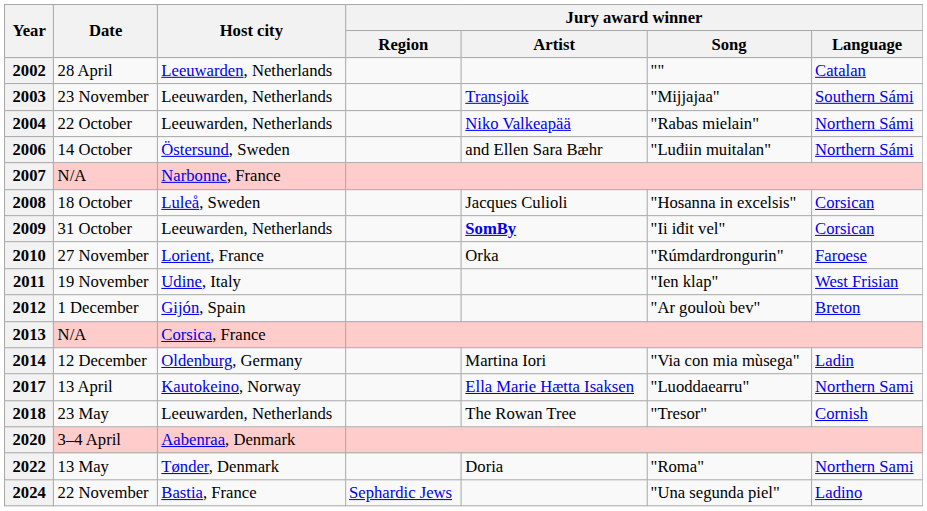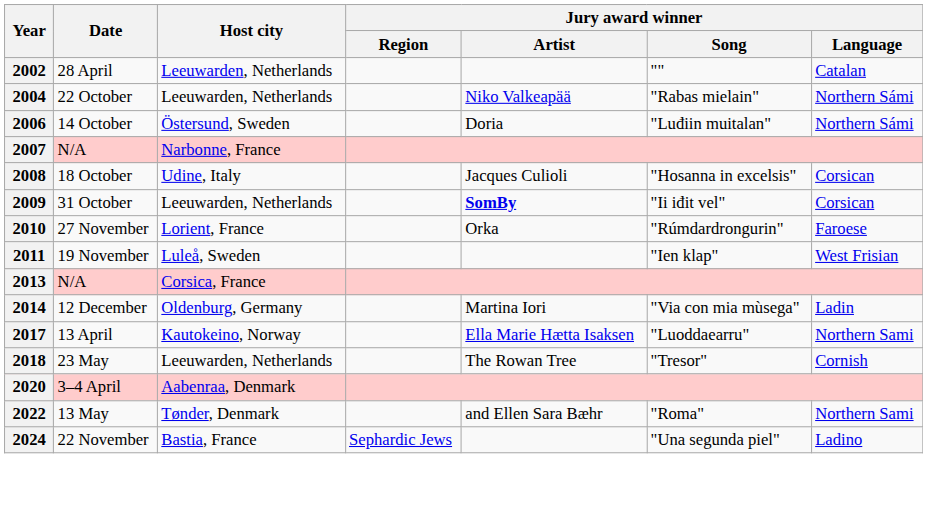 <table class="wikitable sortable plainrowheaders" style="width:100%">
 <tr>
 <th rowspan="2" scope="col" style="width:2.5em;">Year</th>
 <th rowspan="2" scope="col" class="unsortable">Date</th>
 <th rowspan="2" scope="col">Host city</th>
 <th colspan="4" scope="col">Jury award winner</th>
 </tr>
 <tr>
 <th scope="col">Region</th>
 <th scope="col">Artist</th>
 <th scope="col">Song</th>
 <th scope="col">Language</th>
 </tr>
 <tr>
 <th scope="row" style="text-align:center">2002</th>
 <td>28 April</td>
 <td><a href='#'>Leeuwarden</a>, Netherlands</td>
 <td></td>
 <td></td>
 <td>""</td>
 <td><a href='#'>Catalan</a></td>
 </tr>
 <tr>
-<th scope="row" style="text-align:center">2003</th>
-<td>23 November</td>
-<td>Leeuwarden, Netherlands</td>
-<td></td>
-<td><a href='#'>Transjoik</a></td>
-<td>"Mijjajaa"</td>
-<td><a href='#'>Southern Sámi</a></td>
-</tr>
-<tr>
 <th scope="row" style="text-align:center">2004</th>
 <td>22 October</td>
 <td>Leeuwarden, Netherlands</td>
 <td></td>
 <td><a href='#'>Niko Valkeapää</a></td>
 <td>"Rabas mielain"</td>
 <td><a href='#'>Northern Sámi</a></td>
 </tr>
 <tr>
 <th scope="row" style="text-align:center">2006</th>
 <td>14 October</td>
 <td><a href='#'>Östersund</a>, Sweden</td>
 <td></td>
-<td> and Ellen Sara Bæhr</td>
+<td>Doria</td>
 <td>"Luđiin muitalan"</td>
 <td><a href='#'>Northern Sámi</a></td>
 </tr>
 <tr style="background:#FCC;">
 <th scope="row" style="text-align:center">2007</th>
 <td>N/A</td>
 <td><a href='#'>Narbonne</a>, France</td>
 <td colspan="4" style="text-align:center"></td>
 </tr>
 <tr>
 <th scope="row" style="text-align:center">2008</th>
 <td>18 October</td>
-<td><a href='#'>Luleå</a>, Sweden</td>
+<td><a href='#'>Udine</a>, Italy</td>
 <td></td>
 <td>Jacques Culioli</td>
 <td>"Hosanna in excelsis"</td>
 <td><a href='#'>Corsican</a></td>
 </tr>
 <tr>
 <th scope="row" style="text-align:center">2009</th>
 <td>31 October</td>
 <td>Leeuwarden, Netherlands</td>
 <td></td>
 <td><strong><a href='#'>SomBy</a></strong></td>
 <td>"Ii iđit vel"</td>
 <td><a href='#'>Corsican</a></td>
 </tr>
 <tr>
 <th scope="row" style="text-align:center">2010</th>
 <td>27 November</td>
 <td><a href='#'>Lorient</a>, France</td>
 <td></td>
 <td>Orka</td>
 <td>"Rúmdardrongurin"</td>
 <td><a href='#'>Faroese</a></td>
 </tr>
 <tr>
 <th scope="row" style="text-align:center">2011</th>
 <td>19 November</td>
-<td><a href='#'>Udine</a>, Italy</td>
+<td><a href='#'>Luleå</a>, Sweden</td>
 <td></td>
 <td></td>
 <td>"Ien klap"</td>
 <td><a href='#'>West Frisian</a></td>
-</tr>
-<tr>
-<th scope="row" style="text-align:center">2012</th>
-<td>1 December</td>
-<td><a href='#'>Gijón</a>, Spain</td>
-<td></td>
-<td></td>
-<td>"Ar gouloù bev"</td>
-<td><a href='#'>Breton</a></td>
 </tr>
 <tr style="background:#FCC;">
 <th scope="row" style="text-align:center">2013</th>
 <td>N/A</td>
 <td><a href='#'>Corsica</a>, France</td>
 <td colspan="4" style="text-align:center"></td>
 </tr>
 <tr>
 <th scope="row" style="text-align:center">2014</th>
 <td>12 December</td>
 <td><a href='#'>Oldenburg</a>, Germany</td>
 <td></td>
 <td>Martina Iori</td>
 <td>"Via con mia mùsega"</td>
 <td><a href='#'>Ladin</a></td>
 </tr>
 <tr>
 <th scope="row" style="text-align:center">2017</th>
 <td>13 April</td>
 <td><a href='#'>Kautokeino</a>, Norway</td>
 <td></td>
 <td><a href='#'>Ella Marie Hætta Isaksen</a></td>
 <td>"Luoddaearru"</td>
 <td><a href='#'>Northern Sami</a></td>
 </tr>
 <tr>
 <th scope="row" style="text-align:center">2018</th>
 <td>23 May</td>
 <td>Leeuwarden, Netherlands</td>
 <td></td>
 <td>The Rowan Tree</td>
 <td>"Tresor"</td>
 <td><a href='#'>Cornish</a></td>
 </tr>
 <tr style="background:#FCC;">
 <th scope="row" style="text-align:center">2020</th>
 <td>3–4 April</td>
 <td><a href='#'>Aabenraa</a>, Denmark</td>
 <td colspan="4" style="text-align:center"></td>
 </tr>
 <tr>
 <th scope="row" style="text-align:center">2022</th>
 <td>13 May</td>
 <td><a href='#'>Tønder</a>, Denmark</td>
 <td></td>
-<td>Doria</td>
+<td> and Ellen Sara Bæhr</td>
 <td>"Roma"</td>
 <td><a href='#'>Northern Sami</a></td>
 </tr>
 <tr>
 <th scope="row" style="text-align:center">2024</th>
 <td>22 November</td>
 <td><a href='#'>Bastia</a>, France</td>
 <td> <a href='#'>Sephardic Jews</a></td>
 <td></td>
 <td>"Una segunda piel"</td>
 <td><a href='#'>Ladino</a></td>
 </tr>
 </table>
